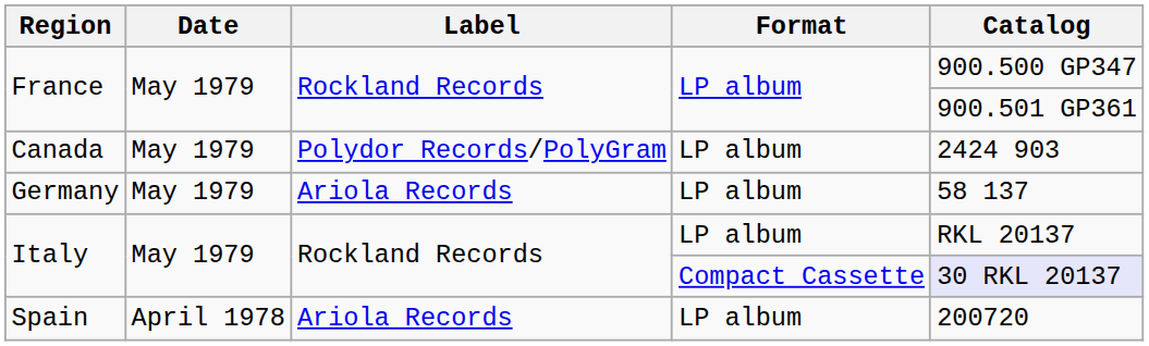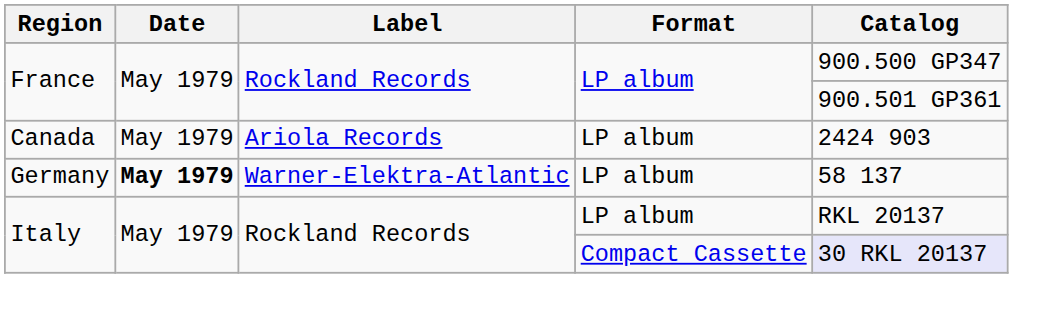 <table class="wikitable">
 <tr>
 <th>Region</th>
 <th>Date</th>
 <th>Label</th>
 <th>Format</th>
 <th>Catalog</th>
 </tr>
 <tr>
 <td rowspan="2">France</td>
 <td rowspan="2">May 1979</td>
 <td rowspan="2"><a href='#'>Rockland Records</a></td>
 <td rowspan="2"><a href='#'>LP album</a></td>
 <td>900.500 GP347</td>
 </tr>
 <tr>
 <td>900.501 GP361</td>
 </tr>
 <tr>
 <td>Canada</td>
 <td>May 1979</td>
-<td><a href='#'>Polydor Records</a>/<a href='#'>PolyGram</a></td>
+<td><a href='#'>Ariola Records</a></td>
 <td>LP album</td>
 <td>2424 903</td>
 </tr>
 <tr>
 <td>Germany</td>
-<td>May 1979</td>
-<td><a href='#'>Ariola Records</a></td>
+<td><strong>May 1979</strong></td>
+<td><a href='#'>Warner-Elektra-Atlantic</a></td>
 <td>LP album</td>
 <td>58 137</td>
 </tr>
 <tr>
 <td rowspan="2">Italy</td>
 <td rowspan="2">May 1979</td>
 <td rowspan="2">Rockland Records</td>
 <td>LP album</td>
 <td>RKL 20137</td>
 </tr>
 <tr>
 <td><a href='#'>Compact Cassette</a></td>
 <td style="background: lavender;">30 RKL 20137</td>
 </tr>
-<tr>
-<td>Spain</td>
-<td>April 1978</td>
-<td><a href='#'>Ariola Records</a></td>
-<td>LP album</td>
-<td>200720</td>
-</tr>
 </table>
